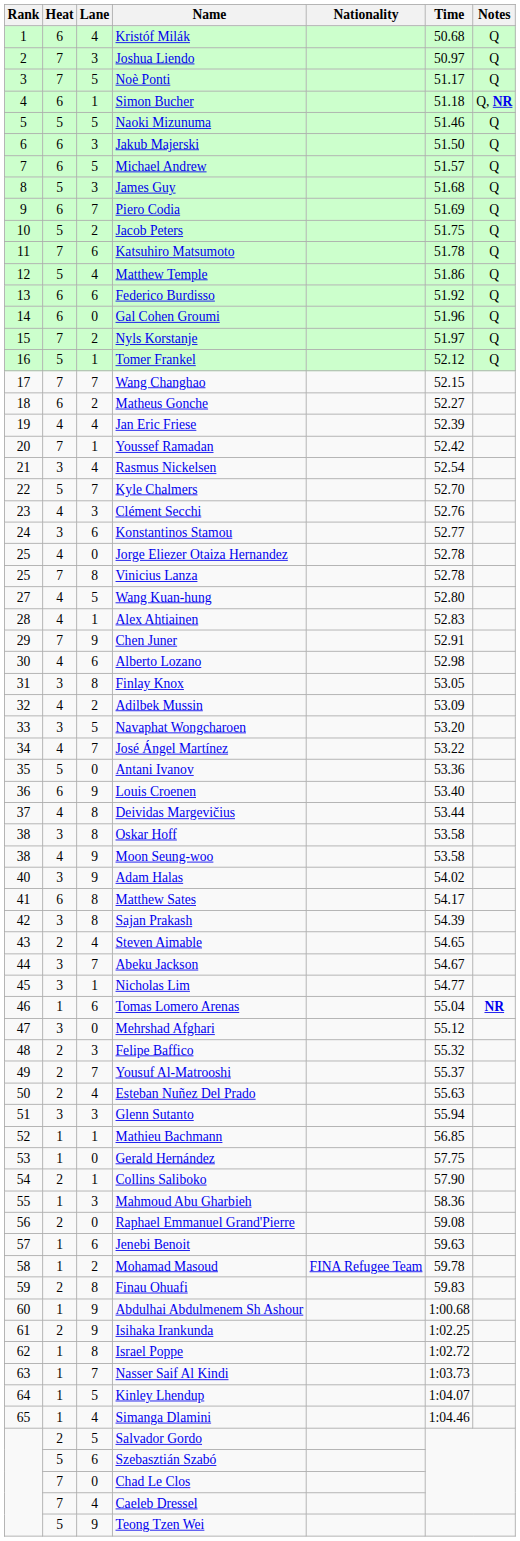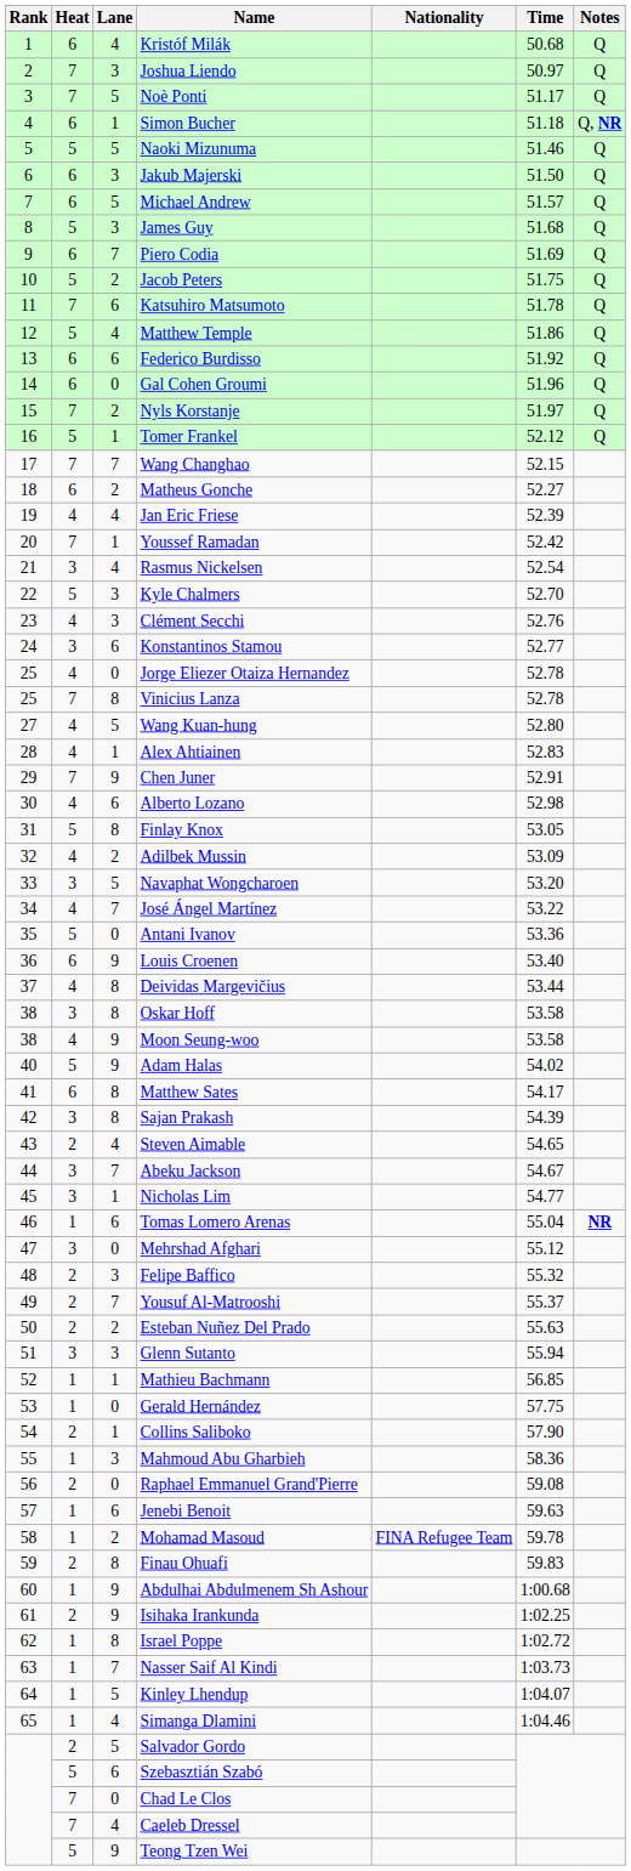 <table class="wikitable sortable" style="text-align:center">
 <tr>
 <th>Rank</th>
 <th>Heat</th>
 <th>Lane</th>
 <th>Name</th>
 <th>Nationality</th>
 <th>Time</th>
 <th>Notes</th>
 </tr>
 <tr bgcolor=ccffcc>
 <td>1</td>
 <td>6</td>
 <td>4</td>
 <td align=left><a href='#'>Kristóf Milák</a></td>
 <td align=left></td>
 <td>50.68</td>
 <td>Q</td>
 </tr>
 <tr bgcolor=ccffcc>
 <td>2</td>
 <td>7</td>
 <td>3</td>
 <td align=left><a href='#'>Joshua Liendo</a></td>
 <td align=left></td>
 <td>50.97</td>
 <td>Q</td>
 </tr>
 <tr bgcolor=ccffcc>
 <td>3</td>
 <td>7</td>
 <td>5</td>
 <td align=left><a href='#'>Noè Ponti</a></td>
 <td align=left></td>
 <td>51.17</td>
 <td>Q</td>
 </tr>
 <tr bgcolor=ccffcc>
 <td>4</td>
 <td>6</td>
 <td>1</td>
 <td align=left><a href='#'>Simon Bucher</a></td>
 <td align=left></td>
 <td>51.18</td>
 <td>Q, <strong><a href='#'>NR</a></strong></td>
 </tr>
 <tr bgcolor=ccffcc>
 <td>5</td>
 <td>5</td>
 <td>5</td>
 <td align=left><a href='#'>Naoki Mizunuma</a></td>
 <td align=left></td>
 <td>51.46</td>
 <td>Q</td>
 </tr>
 <tr bgcolor=ccffcc>
 <td>6</td>
 <td>6</td>
 <td>3</td>
 <td align=left><a href='#'>Jakub Majerski</a></td>
 <td align=left></td>
 <td>51.50</td>
 <td>Q</td>
 </tr>
 <tr bgcolor=ccffcc>
 <td>7</td>
 <td>6</td>
 <td>5</td>
 <td align=left><a href='#'>Michael Andrew</a></td>
 <td align=left></td>
 <td>51.57</td>
 <td>Q</td>
 </tr>
 <tr bgcolor=ccffcc>
 <td>8</td>
 <td>5</td>
 <td>3</td>
 <td align=left><a href='#'>James Guy</a></td>
 <td align=left></td>
 <td>51.68</td>
 <td>Q</td>
 </tr>
 <tr bgcolor=ccffcc>
 <td>9</td>
 <td>6</td>
 <td>7</td>
 <td align=left><a href='#'>Piero Codia</a></td>
 <td align=left></td>
 <td>51.69</td>
 <td>Q</td>
 </tr>
 <tr bgcolor=ccffcc>
 <td>10</td>
 <td>5</td>
 <td>2</td>
 <td align=left><a href='#'>Jacob Peters</a></td>
 <td align=left></td>
 <td>51.75</td>
 <td>Q</td>
 </tr>
 <tr bgcolor=ccffcc>
 <td>11</td>
 <td>7</td>
 <td>6</td>
 <td align=left><a href='#'>Katsuhiro Matsumoto</a></td>
 <td align=left></td>
 <td>51.78</td>
 <td>Q</td>
 </tr>
 <tr bgcolor=ccffcc>
 <td>12</td>
 <td>5</td>
 <td>4</td>
 <td align=left><a href='#'>Matthew Temple</a></td>
 <td align=left></td>
 <td>51.86</td>
 <td>Q</td>
 </tr>
 <tr bgcolor=ccffcc>
 <td>13</td>
 <td>6</td>
 <td>6</td>
 <td align=left><a href='#'>Federico Burdisso</a></td>
 <td align=left></td>
 <td>51.92</td>
 <td>Q</td>
 </tr>
 <tr bgcolor=ccffcc>
 <td>14</td>
 <td>6</td>
 <td>0</td>
 <td align=left><a href='#'>Gal Cohen Groumi</a></td>
 <td align=left></td>
 <td>51.96</td>
 <td>Q</td>
 </tr>
 <tr bgcolor=ccffcc>
 <td>15</td>
 <td>7</td>
 <td>2</td>
 <td align=left><a href='#'>Nyls Korstanje</a></td>
 <td align=left></td>
 <td>51.97</td>
 <td>Q</td>
 </tr>
 <tr bgcolor=ccffcc>
 <td>16</td>
 <td>5</td>
 <td>1</td>
 <td align=left><a href='#'>Tomer Frankel</a></td>
 <td align=left></td>
 <td>52.12</td>
 <td>Q</td>
 </tr>
 <tr>
 <td>17</td>
 <td>7</td>
 <td>7</td>
 <td align=left><a href='#'>Wang Changhao</a></td>
 <td align=left></td>
 <td>52.15</td>
 <td></td>
 </tr>
 <tr>
 <td>18</td>
 <td>6</td>
 <td>2</td>
 <td align=left><a href='#'>Matheus Gonche</a></td>
 <td align=left></td>
 <td>52.27</td>
 <td></td>
 </tr>
 <tr>
 <td>19</td>
 <td>4</td>
 <td>4</td>
 <td align=left><a href='#'>Jan Eric Friese</a></td>
 <td align=left></td>
 <td>52.39</td>
 <td></td>
 </tr>
 <tr>
 <td>20</td>
 <td>7</td>
 <td>1</td>
 <td align=left><a href='#'>Youssef Ramadan</a></td>
 <td align=left></td>
 <td>52.42</td>
 <td></td>
 </tr>
 <tr>
 <td>21</td>
 <td>3</td>
 <td>4</td>
 <td align=left><a href='#'>Rasmus Nickelsen</a></td>
 <td align=left></td>
 <td>52.54</td>
 <td></td>
 </tr>
 <tr>
 <td>22</td>
 <td>5</td>
-<td>7</td>
+<td>3</td>
 <td align=left><a href='#'>Kyle Chalmers</a></td>
 <td align=left></td>
 <td>52.70</td>
 <td></td>
 </tr>
 <tr>
 <td>23</td>
 <td>4</td>
 <td>3</td>
 <td align=left><a href='#'>Clément Secchi</a></td>
 <td align=left></td>
 <td>52.76</td>
 <td></td>
 </tr>
 <tr>
 <td>24</td>
 <td>3</td>
 <td>6</td>
 <td align=left><a href='#'>Konstantinos Stamou</a></td>
 <td align=left></td>
 <td>52.77</td>
 <td></td>
 </tr>
 <tr>
 <td>25</td>
 <td>4</td>
 <td>0</td>
 <td align=left><a href='#'>Jorge Eliezer Otaiza Hernandez</a></td>
 <td align=left></td>
 <td>52.78</td>
 <td></td>
 </tr>
 <tr>
 <td>25</td>
 <td>7</td>
 <td>8</td>
 <td align=left><a href='#'>Vinicius Lanza</a></td>
 <td align=left></td>
 <td>52.78</td>
 <td></td>
 </tr>
 <tr>
 <td>27</td>
 <td>4</td>
 <td>5</td>
 <td align=left><a href='#'>Wang Kuan-hung</a></td>
 <td align=left></td>
 <td>52.80</td>
 <td></td>
 </tr>
 <tr>
 <td>28</td>
 <td>4</td>
 <td>1</td>
 <td align=left><a href='#'>Alex Ahtiainen</a></td>
 <td align=left></td>
 <td>52.83</td>
 <td></td>
 </tr>
 <tr>
 <td>29</td>
 <td>7</td>
 <td>9</td>
 <td align=left><a href='#'>Chen Juner</a></td>
 <td align=left></td>
 <td>52.91</td>
 <td></td>
 </tr>
 <tr>
 <td>30</td>
 <td>4</td>
 <td>6</td>
 <td align=left><a href='#'>Alberto Lozano</a></td>
 <td align=left></td>
 <td>52.98</td>
 <td></td>
 </tr>
 <tr>
 <td>31</td>
-<td>3</td>
+<td>5</td>
 <td>8</td>
 <td align=left><a href='#'>Finlay Knox</a></td>
 <td align=left></td>
 <td>53.05</td>
 <td></td>
 </tr>
 <tr>
 <td>32</td>
 <td>4</td>
 <td>2</td>
 <td align=left><a href='#'>Adilbek Mussin</a></td>
 <td align=left></td>
 <td>53.09</td>
 <td></td>
 </tr>
 <tr>
 <td>33</td>
 <td>3</td>
 <td>5</td>
 <td align=left><a href='#'>Navaphat Wongcharoen</a></td>
 <td align=left></td>
 <td>53.20</td>
 <td></td>
 </tr>
 <tr>
 <td>34</td>
 <td>4</td>
 <td>7</td>
 <td align=left><a href='#'>José Ángel Martínez</a></td>
 <td align=left></td>
 <td>53.22</td>
 <td></td>
 </tr>
 <tr>
 <td>35</td>
 <td>5</td>
 <td>0</td>
 <td align=left><a href='#'>Antani Ivanov</a></td>
 <td align=left></td>
 <td>53.36</td>
 <td></td>
 </tr>
 <tr>
 <td>36</td>
 <td>6</td>
 <td>9</td>
 <td align=left><a href='#'>Louis Croenen</a></td>
 <td align=left></td>
 <td>53.40</td>
 <td></td>
 </tr>
 <tr>
 <td>37</td>
 <td>4</td>
 <td>8</td>
 <td align=left><a href='#'>Deividas Margevičius</a></td>
 <td align=left></td>
 <td>53.44</td>
 <td></td>
 </tr>
 <tr>
 <td>38</td>
 <td>3</td>
 <td>8</td>
 <td align=left><a href='#'>Oskar Hoff</a></td>
 <td align=left></td>
 <td>53.58</td>
 <td></td>
 </tr>
 <tr>
 <td>38</td>
 <td>4</td>
 <td>9</td>
 <td align=left><a href='#'>Moon Seung-woo</a></td>
 <td align=left></td>
 <td>53.58</td>
 <td></td>
 </tr>
 <tr>
 <td>40</td>
-<td>3</td>
+<td>5</td>
 <td>9</td>
 <td align=left><a href='#'>Adam Halas</a></td>
 <td align=left></td>
 <td>54.02</td>
 <td></td>
 </tr>
 <tr>
 <td>41</td>
 <td>6</td>
 <td>8</td>
 <td align=left><a href='#'>Matthew Sates</a></td>
 <td align=left></td>
 <td>54.17</td>
 <td></td>
 </tr>
 <tr>
 <td>42</td>
 <td>3</td>
 <td>8</td>
 <td align=left><a href='#'>Sajan Prakash</a></td>
 <td align=left></td>
 <td>54.39</td>
 <td></td>
 </tr>
 <tr>
 <td>43</td>
 <td>2</td>
 <td>4</td>
 <td align=left><a href='#'>Steven Aimable</a></td>
 <td align=left></td>
 <td>54.65</td>
 <td></td>
 </tr>
 <tr>
 <td>44</td>
 <td>3</td>
 <td>7</td>
 <td align=left><a href='#'>Abeku Jackson</a></td>
 <td align=left></td>
 <td>54.67</td>
 <td></td>
 </tr>
 <tr>
 <td>45</td>
 <td>3</td>
 <td>1</td>
 <td align=left><a href='#'>Nicholas Lim</a></td>
 <td align=left></td>
 <td>54.77</td>
 <td></td>
 </tr>
 <tr>
 <td>46</td>
 <td>1</td>
 <td>6</td>
 <td align=left><a href='#'>Tomas Lomero Arenas</a></td>
 <td align=left></td>
 <td>55.04</td>
 <td><strong><a href='#'>NR</a></strong></td>
 </tr>
 <tr>
 <td>47</td>
 <td>3</td>
 <td>0</td>
 <td align=left><a href='#'>Mehrshad Afghari</a></td>
 <td align=left></td>
 <td>55.12</td>
 <td></td>
 </tr>
 <tr>
 <td>48</td>
 <td>2</td>
 <td>3</td>
 <td align=left><a href='#'>Felipe Baffico</a></td>
 <td align=left></td>
 <td>55.32</td>
 <td></td>
 </tr>
 <tr>
 <td>49</td>
 <td>2</td>
 <td>7</td>
 <td align=left><a href='#'>Yousuf Al-Matrooshi</a></td>
 <td align=left></td>
 <td>55.37</td>
 <td></td>
 </tr>
 <tr>
 <td>50</td>
 <td>2</td>
-<td>4</td>
+<td>2</td>
 <td align=left><a href='#'>Esteban Nuñez Del Prado</a></td>
 <td align=left></td>
 <td>55.63</td>
 <td></td>
 </tr>
 <tr>
 <td>51</td>
 <td>3</td>
 <td>3</td>
 <td align=left><a href='#'>Glenn Sutanto</a></td>
 <td align=left></td>
 <td>55.94</td>
 <td></td>
 </tr>
 <tr>
 <td>52</td>
 <td>1</td>
 <td>1</td>
 <td align=left><a href='#'>Mathieu Bachmann</a></td>
 <td align=left></td>
 <td>56.85</td>
 <td></td>
 </tr>
 <tr>
 <td>53</td>
 <td>1</td>
 <td>0</td>
 <td align=left><a href='#'>Gerald Hernández</a></td>
 <td align=left></td>
 <td>57.75</td>
 <td></td>
 </tr>
 <tr>
 <td>54</td>
 <td>2</td>
 <td>1</td>
 <td align=left><a href='#'>Collins Saliboko</a></td>
 <td align=left></td>
 <td>57.90</td>
 <td></td>
 </tr>
 <tr>
 <td>55</td>
 <td>1</td>
 <td>3</td>
 <td align=left><a href='#'>Mahmoud Abu Gharbieh</a></td>
 <td align=left></td>
 <td>58.36</td>
 <td></td>
 </tr>
 <tr>
 <td>56</td>
 <td>2</td>
 <td>0</td>
 <td align=left><a href='#'>Raphael Emmanuel Grand'Pierre</a></td>
 <td align=left></td>
 <td>59.08</td>
 <td></td>
 </tr>
 <tr>
 <td>57</td>
 <td>1</td>
 <td>6</td>
 <td align=left><a href='#'>Jenebi Benoit</a></td>
 <td align=left></td>
 <td>59.63</td>
 <td></td>
 </tr>
 <tr>
 <td>58</td>
 <td>1</td>
 <td>2</td>
 <td align=left><a href='#'>Mohamad Masoud</a></td>
 <td align=left><a href='#'>FINA Refugee Team</a></td>
 <td>59.78</td>
 <td></td>
 </tr>
 <tr>
 <td>59</td>
 <td>2</td>
 <td>8</td>
 <td align=left><a href='#'>Finau Ohuafi</a></td>
 <td align=left></td>
 <td>59.83</td>
 <td></td>
 </tr>
 <tr>
 <td>60</td>
 <td>1</td>
 <td>9</td>
 <td align=left><a href='#'>Abdulhai Abdulmenem Sh Ashour</a></td>
 <td align=left></td>
 <td>1:00.68</td>
 <td></td>
 </tr>
 <tr>
 <td>61</td>
 <td>2</td>
 <td>9</td>
 <td align=left><a href='#'>Isihaka Irankunda</a></td>
 <td align=left></td>
 <td>1:02.25</td>
 <td></td>
 </tr>
 <tr>
 <td>62</td>
 <td>1</td>
 <td>8</td>
 <td align=left><a href='#'>Israel Poppe</a></td>
 <td align=left></td>
 <td>1:02.72</td>
 <td></td>
 </tr>
 <tr>
 <td>63</td>
 <td>1</td>
 <td>7</td>
 <td align=left><a href='#'>Nasser Saif Al Kindi</a></td>
 <td align=left></td>
 <td>1:03.73</td>
 <td></td>
 </tr>
 <tr>
 <td>64</td>
 <td>1</td>
 <td>5</td>
 <td align=left><a href='#'>Kinley Lhendup</a></td>
 <td align=left></td>
 <td>1:04.07</td>
 <td></td>
 </tr>
 <tr>
 <td>65</td>
 <td>1</td>
 <td>4</td>
 <td align=left><a href='#'>Simanga Dlamini</a></td>
 <td align=left></td>
 <td>1:04.46</td>
 <td></td>
 </tr>
 <tr>
 <td rowspan=5></td>
 <td>2</td>
 <td>5</td>
 <td align=left><a href='#'>Salvador Gordo</a></td>
 <td align=left></td>
 <td colspan=2 rowspan=4></td>
 </tr>
 <tr>
 <td>5</td>
 <td>6</td>
 <td align=left><a href='#'>Szebasztián Szabó</a></td>
 <td align=left></td>
 </tr>
 <tr>
 <td>7</td>
 <td>0</td>
 <td align=left><a href='#'>Chad Le Clos</a></td>
 <td align=left></td>
 </tr>
 <tr>
 <td>7</td>
 <td>4</td>
 <td align=left><a href='#'>Caeleb Dressel</a></td>
 <td align=left></td>
 </tr>
 <tr>
 <td>5</td>
 <td>9</td>
 <td align=left><a href='#'>Teong Tzen Wei</a></td>
 <td align=left></td>
 <td colspan=2></td>
 </tr>
 </table>
